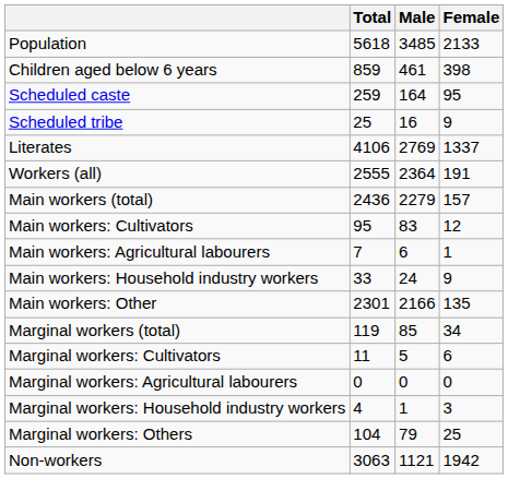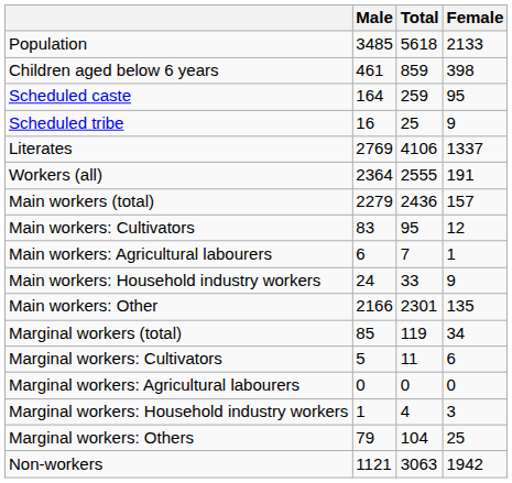 <table class="wikitable sortable">
 <tr>
 <th></th>
+<th>Male</th>
 <th>Total</th>
-<th>Male</th>
 <th>Female</th>
 </tr>
 <tr>
 <td>Population</td>
+<td>3485</td>
 <td>5618</td>
-<td>3485</td>
 <td>2133</td>
 </tr>
 <tr>
 <td>Children aged below 6 years</td>
+<td>461</td>
 <td>859</td>
-<td>461</td>
 <td>398</td>
 </tr>
 <tr>
 <td><a href='#'>Scheduled caste</a></td>
+<td>164</td>
 <td>259</td>
-<td>164</td>
 <td>95</td>
 </tr>
 <tr>
 <td><a href='#'>Scheduled tribe</a></td>
+<td>16</td>
 <td>25</td>
-<td>16</td>
 <td>9</td>
 </tr>
 <tr>
 <td>Literates</td>
+<td>2769</td>
 <td>4106</td>
-<td>2769</td>
 <td>1337</td>
 </tr>
 <tr>
 <td>Workers (all)</td>
+<td>2364</td>
 <td>2555</td>
-<td>2364</td>
 <td>191</td>
 </tr>
 <tr>
 <td>Main workers (total)</td>
+<td>2279</td>
 <td>2436</td>
-<td>2279</td>
 <td>157</td>
 </tr>
 <tr>
 <td>Main workers: Cultivators</td>
+<td>83</td>
 <td>95</td>
-<td>83</td>
 <td>12</td>
 </tr>
 <tr>
 <td>Main workers: Agricultural labourers</td>
+<td>6</td>
 <td>7</td>
-<td>6</td>
 <td>1</td>
 </tr>
 <tr>
 <td>Main workers: Household industry workers</td>
+<td>24</td>
 <td>33</td>
-<td>24</td>
 <td>9</td>
 </tr>
 <tr>
 <td>Main workers: Other</td>
+<td>2166</td>
 <td>2301</td>
-<td>2166</td>
 <td>135</td>
 </tr>
 <tr>
 <td>Marginal workers (total)</td>
+<td>85</td>
 <td>119</td>
-<td>85</td>
 <td>34</td>
 </tr>
 <tr>
 <td>Marginal workers: Cultivators</td>
+<td>5</td>
 <td>11</td>
-<td>5</td>
 <td>6</td>
 </tr>
 <tr>
 <td>Marginal workers: Agricultural labourers</td>
 <td>0</td>
 <td>0</td>
 <td>0</td>
 </tr>
 <tr>
 <td>Marginal workers: Household industry workers</td>
+<td>1</td>
 <td>4</td>
-<td>1</td>
 <td>3</td>
 </tr>
 <tr>
 <td>Marginal workers: Others</td>
+<td>79</td>
 <td>104</td>
-<td>79</td>
 <td>25</td>
 </tr>
 <tr>
 <td>Non-workers</td>
+<td>1121</td>
 <td>3063</td>
-<td>1121</td>
 <td>1942</td>
 </tr>
 </table>
